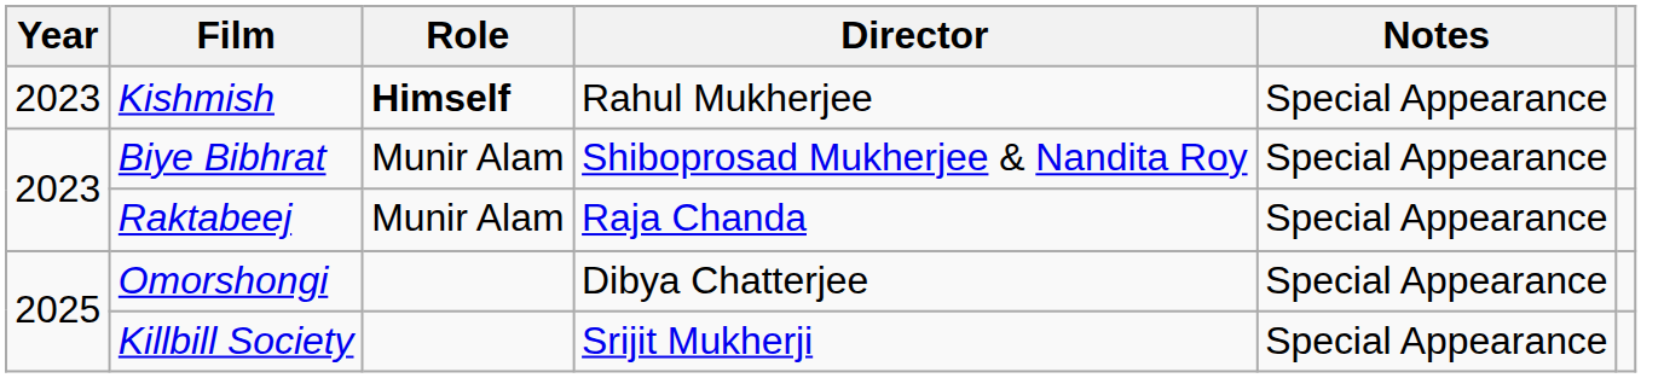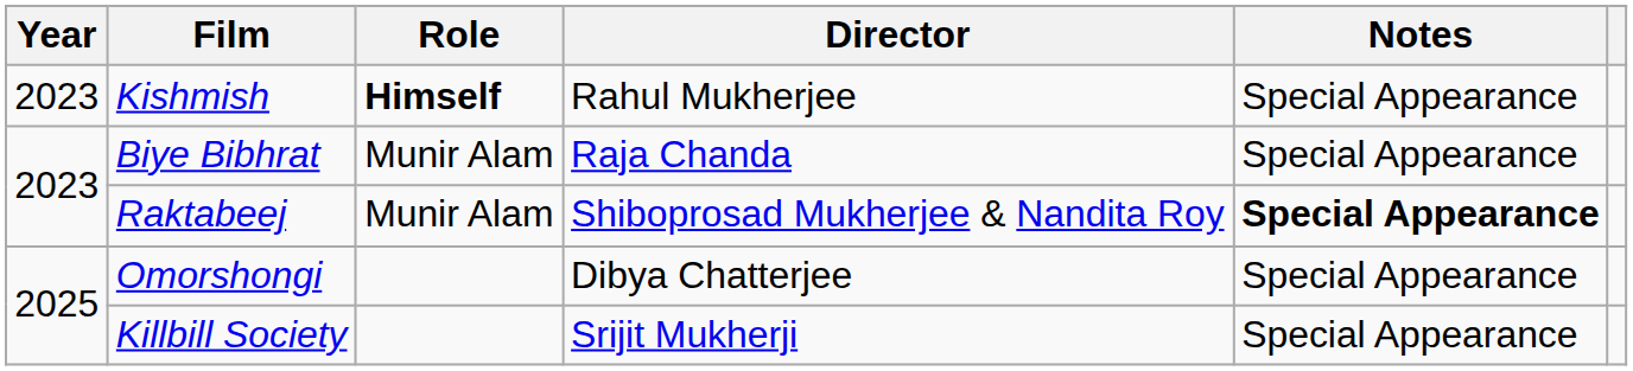 <table class="wikitable sortable">
 <tr>
 <th>Year</th>
 <th>Film</th>
 <th>Role</th>
 <th>Director</th>
 <th>Notes</th>
 <th></th>
 </tr>
 <tr>
 <td>2023</td>
 <td><em><a href='#'>Kishmish</a></em></td>
 <td><strong>Himself</strong></td>
 <td>Rahul Mukherjee</td>
 <td>Special Appearance</td>
 <td></td>
 </tr>
 <tr>
 <td rowspan="2">2023</td>
 <td><em><a href='#'>Biye Bibhrat</a></em></td>
 <td>Munir Alam</td>
-<td><a href='#'>Shiboprosad Mukherjee</a> & <a href='#'>Nandita Roy</a></td>
+<td><a href='#'>Raja Chanda</a></td>
 <td>Special Appearance</td>
 <td></td>
 </tr>
 <tr>
 <td><em><a href='#'>Raktabeej</a></em></td>
 <td>Munir Alam</td>
-<td><a href='#'>Raja Chanda</a></td>
-<td>Special Appearance</td>
+<td><a href='#'>Shiboprosad Mukherjee</a> & <a href='#'>Nandita Roy</a></td>
+<td><strong>Special Appearance</strong></td>
 <td></td>
 </tr>
 <tr>
 <td rowspan="2">2025</td>
 <td><em><a href='#'>Omorshongi</a></em></td>
 <td></td>
 <td>Dibya Chatterjee</td>
 <td>Special Appearance</td>
 <td></td>
 </tr>
 <tr>
 <td><em><a href='#'>Killbill Society</a></em></td>
 <td></td>
 <td><a href='#'>Srijit Mukherji</a></td>
 <td>Special Appearance</td>
 <td></td>
 </tr>
 </table>
